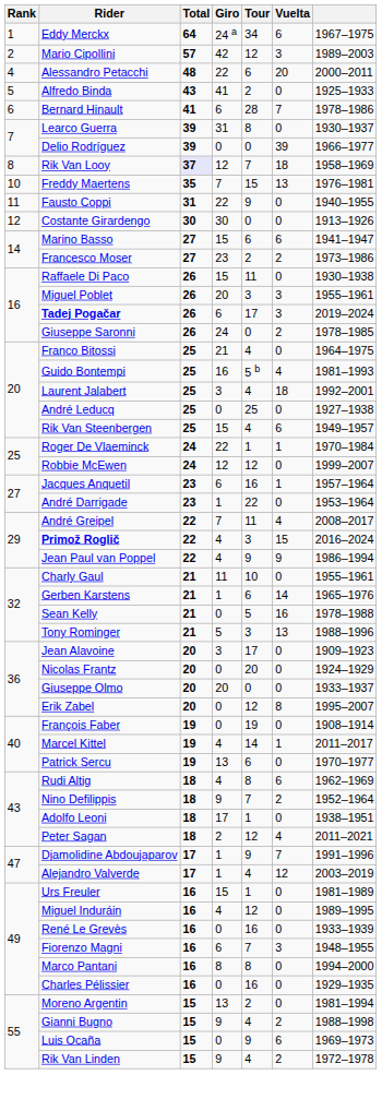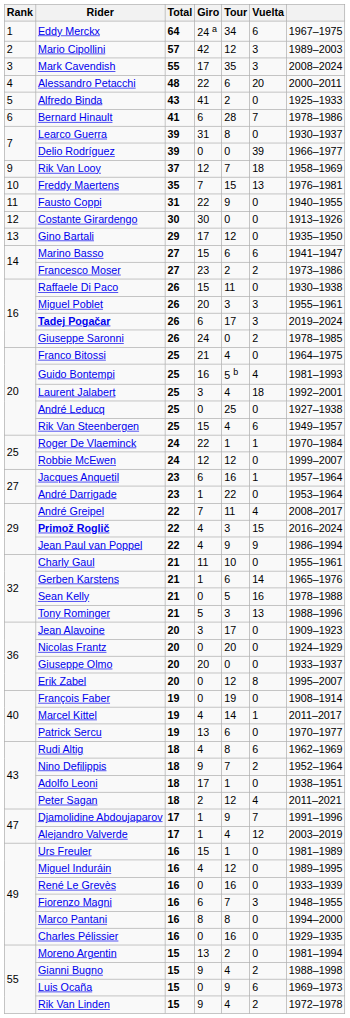 <table class="wikitable sortable">
 <tr>
 <th>Rank</th>
 <th>Rider</th>
 <th>Total</th>
 <th>Giro</th>
 <th>Tour</th>
 <th>Vuelta</th>
 <th></th>
 </tr>
 <tr>
 <td>1</td>
 <td> <a href='#'>Eddy Merckx</a></td>
 <td><strong>64</strong></td>
 <td>24 <sup>a</sup></td>
 <td>34</td>
 <td>6</td>
 <td>1967–1975</td>
 </tr>
 <tr>
 <td>2</td>
 <td> <a href='#'>Mario Cipollini</a></td>
 <td><strong>57</strong></td>
 <td>42</td>
 <td>12</td>
 <td>3</td>
 <td>1989–2003</td>
+</tr>
+<tr>
+<td>3</td>
+<td> <a href='#'>Mark Cavendish</a></td>
+<td><strong>55</strong></td>
+<td>17</td>
+<td>35</td>
+<td>3</td>
+<td>2008–2024</td>
 </tr>
 <tr>
 <td>4</td>
 <td> <a href='#'>Alessandro Petacchi</a></td>
 <td><strong>48</strong></td>
 <td>22</td>
 <td>6</td>
 <td>20</td>
 <td>2000–2011</td>
 </tr>
 <tr>
 <td>5</td>
 <td> <a href='#'>Alfredo Binda</a></td>
 <td><strong>43</strong></td>
 <td>41</td>
 <td>2</td>
 <td>0</td>
 <td>1925–1933</td>
 </tr>
 <tr>
 <td>6</td>
 <td> <a href='#'>Bernard Hinault</a></td>
 <td><strong>41</strong></td>
 <td>6</td>
 <td>28</td>
 <td>7</td>
 <td>1978–1986</td>
 </tr>
 <tr>
 <td rowspan=2>7</td>
 <td> <a href='#'>Learco Guerra</a></td>
 <td><strong>39</strong></td>
 <td>31</td>
 <td>8</td>
 <td>0</td>
 <td>1930–1937</td>
 </tr>
 <tr>
 <td> <a href='#'>Delio Rodríguez</a></td>
 <td><strong>39</strong></td>
 <td>0</td>
 <td>0</td>
 <td>39</td>
 <td>1966–1977</td>
 </tr>
 <tr>
-<td>8</td>
+<td>9</td>
 <td> <a href='#'>Rik Van Looy</a></td>
-<td style="background: lavender;"><strong>37</strong></td>
+<td><strong>37</strong></td>
 <td>12</td>
 <td>7</td>
 <td>18</td>
 <td>1958–1969</td>
 </tr>
 <tr>
 <td>10</td>
 <td> <a href='#'>Freddy Maertens</a></td>
 <td><strong>35</strong></td>
 <td>7</td>
 <td>15</td>
 <td>13</td>
 <td>1976–1981</td>
 </tr>
 <tr>
 <td>11</td>
 <td> <a href='#'>Fausto Coppi</a></td>
 <td><strong>31</strong></td>
 <td>22</td>
 <td>9</td>
 <td>0</td>
 <td>1940–1955</td>
 </tr>
 <tr>
 <td>12</td>
 <td> <a href='#'>Costante Girardengo</a></td>
 <td><strong>30</strong></td>
 <td>30</td>
 <td>0</td>
 <td>0</td>
 <td>1913–1926</td>
+</tr>
+<tr>
+<td>13</td>
+<td> <a href='#'>Gino Bartali</a></td>
+<td><strong>29</strong></td>
+<td>17</td>
+<td>12</td>
+<td>0</td>
+<td>1935–1950</td>
 </tr>
 <tr>
 <td rowspan=2>14</td>
 <td> <a href='#'>Marino Basso</a></td>
 <td><strong>27</strong></td>
 <td>15</td>
 <td>6</td>
 <td>6</td>
 <td>1941–1947</td>
 </tr>
 <tr>
 <td> <a href='#'>Francesco Moser</a></td>
 <td><strong>27</strong></td>
 <td>23</td>
 <td>2</td>
 <td>2</td>
 <td>1973–1986</td>
 </tr>
 <tr>
 <td rowspan="4">16</td>
 <td> <a href='#'>Raffaele Di Paco</a></td>
 <td><strong>26</strong></td>
 <td>15</td>
 <td>11</td>
 <td>0</td>
 <td>1930–1938</td>
 </tr>
 <tr>
 <td> <a href='#'>Miguel Poblet</a></td>
 <td><strong>26</strong></td>
 <td>20</td>
 <td>3</td>
 <td>3</td>
 <td>1955–1961</td>
 </tr>
 <tr>
 <td> <strong><a href='#'>Tadej Pogačar</a></strong></td>
 <td><strong>26</strong></td>
 <td>6</td>
 <td>17</td>
 <td>3</td>
 <td>2019–2024</td>
 </tr>
 <tr>
 <td> <a href='#'>Giuseppe Saronni</a></td>
 <td><strong>26</strong></td>
 <td>24</td>
 <td>0</td>
 <td>2</td>
 <td>1978–1985</td>
 </tr>
 <tr>
 <td rowspan="5">20</td>
 <td> <a href='#'>Franco Bitossi</a></td>
 <td><strong>25</strong></td>
 <td>21</td>
 <td>4</td>
 <td>0</td>
 <td>1964–1975</td>
 </tr>
 <tr>
 <td> <a href='#'>Guido Bontempi</a></td>
 <td><strong>25</strong></td>
 <td>16</td>
 <td>5 <sup>b</sup></td>
 <td>4</td>
 <td>1981–1993</td>
 </tr>
 <tr>
 <td> <a href='#'>Laurent Jalabert</a></td>
 <td><strong>25</strong></td>
 <td>3</td>
 <td>4</td>
 <td>18</td>
 <td>1992–2001</td>
 </tr>
 <tr>
 <td> <a href='#'>André Leducq</a></td>
 <td><strong>25</strong></td>
 <td>0</td>
 <td>25</td>
 <td>0</td>
 <td>1927–1938</td>
 </tr>
 <tr>
 <td> <a href='#'>Rik Van Steenbergen</a></td>
 <td><strong>25</strong></td>
 <td>15</td>
 <td>4</td>
 <td>6</td>
 <td>1949–1957</td>
 </tr>
 <tr>
 <td rowspan=2>25</td>
 <td> <a href='#'>Roger De Vlaeminck</a></td>
 <td><strong>24</strong></td>
 <td>22</td>
 <td>1</td>
 <td>1</td>
 <td>1970–1984</td>
 </tr>
 <tr>
 <td> <a href='#'>Robbie McEwen</a></td>
 <td><strong>24</strong></td>
 <td>12</td>
 <td>12</td>
 <td>0</td>
 <td>1999–2007</td>
 </tr>
 <tr>
 <td rowspan=2>27</td>
 <td> <a href='#'>Jacques Anquetil</a></td>
 <td><strong>23</strong></td>
 <td>6</td>
 <td>16</td>
 <td>1</td>
 <td>1957–1964</td>
 </tr>
 <tr>
 <td> <a href='#'>André Darrigade</a></td>
 <td><strong>23</strong></td>
 <td>1</td>
 <td>22</td>
 <td>0</td>
 <td>1953–1964</td>
 </tr>
 <tr>
 <td rowspan=3>29</td>
 <td> <a href='#'>André Greipel</a></td>
 <td><strong>22</strong></td>
 <td>7</td>
 <td>11</td>
 <td>4</td>
 <td>2008–2017</td>
 </tr>
 <tr>
 <td> <strong><a href='#'>Primož Roglič</a></strong></td>
 <td><strong>22</strong></td>
 <td>4</td>
 <td>3</td>
 <td>15</td>
 <td>2016–2024</td>
 </tr>
 <tr>
 <td> <a href='#'>Jean Paul van Poppel</a></td>
 <td><strong>22</strong></td>
 <td>4</td>
 <td>9</td>
 <td>9</td>
 <td>1986–1994</td>
 </tr>
 <tr>
 <td rowspan=4>32</td>
 <td> <a href='#'>Charly Gaul</a></td>
 <td><strong>21</strong></td>
 <td>11</td>
 <td>10</td>
 <td>0</td>
 <td>1955–1961</td>
 </tr>
 <tr>
 <td> <a href='#'>Gerben Karstens</a></td>
 <td><strong>21</strong></td>
 <td>1</td>
 <td>6</td>
 <td>14</td>
 <td>1965–1976</td>
 </tr>
 <tr>
 <td> <a href='#'>Sean Kelly</a></td>
 <td><strong>21</strong></td>
 <td>0</td>
 <td>5</td>
 <td>16</td>
 <td>1978–1988</td>
 </tr>
 <tr>
 <td> <a href='#'>Tony Rominger</a></td>
 <td><strong>21</strong></td>
 <td>5</td>
 <td>3</td>
 <td>13</td>
 <td>1988–1996</td>
 </tr>
 <tr>
 <td rowspan=4>36</td>
 <td> <a href='#'>Jean Alavoine</a></td>
 <td><strong>20</strong></td>
 <td>3</td>
 <td>17</td>
 <td>0</td>
 <td>1909–1923</td>
 </tr>
 <tr>
 <td> <a href='#'>Nicolas Frantz</a></td>
 <td><strong>20</strong></td>
 <td>0</td>
 <td>20</td>
 <td>0</td>
 <td>1924–1929</td>
 </tr>
 <tr>
 <td> <a href='#'>Giuseppe Olmo</a></td>
 <td><strong>20</strong></td>
 <td>20</td>
 <td>0</td>
 <td>0</td>
 <td>1933–1937</td>
 </tr>
 <tr>
 <td> <a href='#'>Erik Zabel</a></td>
 <td><strong>20</strong></td>
 <td>0</td>
 <td>12</td>
 <td>8</td>
 <td>1995–2007</td>
 </tr>
 <tr>
 <td rowspan="3">40</td>
 <td> <a href='#'>François Faber</a></td>
 <td><strong>19</strong></td>
 <td>0</td>
 <td>19</td>
 <td>0</td>
 <td>1908–1914</td>
 </tr>
 <tr>
 <td> <a href='#'>Marcel Kittel</a></td>
 <td><strong>19</strong></td>
 <td>4</td>
 <td>14</td>
 <td>1</td>
 <td>2011–2017</td>
 </tr>
 <tr>
 <td> <a href='#'>Patrick Sercu</a></td>
 <td><strong>19</strong></td>
 <td>13</td>
 <td>6</td>
 <td>0</td>
 <td>1970–1977</td>
 </tr>
 <tr>
 <td rowspan="4">43</td>
 <td> <a href='#'>Rudi Altig</a></td>
 <td><strong>18</strong></td>
 <td>4</td>
 <td>8</td>
 <td>6</td>
 <td>1962–1969</td>
 </tr>
 <tr>
 <td> <a href='#'>Nino Defilippis</a></td>
 <td><strong>18</strong></td>
 <td>9</td>
 <td>7</td>
 <td>2</td>
 <td>1952–1964</td>
 </tr>
 <tr>
 <td> <a href='#'>Adolfo Leoni</a></td>
 <td><strong>18</strong></td>
 <td>17</td>
 <td>1</td>
 <td>0</td>
 <td>1938–1951</td>
 </tr>
 <tr>
 <td> <a href='#'>Peter Sagan</a></td>
 <td><strong>18</strong></td>
 <td>2</td>
 <td>12</td>
 <td>4</td>
 <td>2011–2021</td>
 </tr>
 <tr>
 <td rowspan="2">47</td>
 <td> <a href='#'>Djamolidine Abdoujaparov</a></td>
 <td><strong>17</strong></td>
 <td>1</td>
 <td>9</td>
 <td>7</td>
 <td>1991–1996</td>
 </tr>
 <tr>
 <td> <a href='#'>Alejandro Valverde</a></td>
 <td><strong>17</strong></td>
 <td>1</td>
 <td>4</td>
 <td>12</td>
 <td>2003–2019</td>
 </tr>
 <tr>
 <td rowspan="6">49</td>
 <td> <a href='#'>Urs Freuler</a></td>
 <td><strong>16</strong></td>
 <td>15</td>
 <td>1</td>
 <td>0</td>
 <td>1981–1989</td>
 </tr>
 <tr>
 <td> <a href='#'>Miguel Induráin</a></td>
 <td><strong>16</strong></td>
 <td>4</td>
 <td>12</td>
 <td>0</td>
 <td>1989–1995</td>
 </tr>
 <tr>
 <td> <a href='#'>René Le Grevès</a></td>
 <td><strong>16</strong></td>
 <td>0</td>
 <td>16</td>
 <td>0</td>
 <td>1933–1939</td>
 </tr>
 <tr>
 <td> <a href='#'>Fiorenzo Magni</a></td>
 <td><strong>16</strong></td>
 <td>6</td>
 <td>7</td>
 <td>3</td>
 <td>1948–1955</td>
 </tr>
 <tr>
 <td> <a href='#'>Marco Pantani</a></td>
 <td><strong>16</strong></td>
 <td>8</td>
 <td>8</td>
 <td>0</td>
 <td>1994–2000</td>
 </tr>
 <tr>
 <td> <a href='#'>Charles Pélissier</a></td>
 <td><strong>16</strong></td>
 <td>0</td>
 <td>16</td>
 <td>0</td>
 <td>1929–1935</td>
 </tr>
 <tr>
 <td rowspan="4">55</td>
 <td> <a href='#'>Moreno Argentin</a></td>
 <td><strong>15</strong></td>
 <td>13</td>
 <td>2</td>
 <td>0</td>
 <td>1981–1994</td>
 </tr>
 <tr>
 <td> <a href='#'>Gianni Bugno</a></td>
 <td><strong>15</strong></td>
 <td>9</td>
 <td>4</td>
 <td>2</td>
 <td>1988–1998</td>
 </tr>
 <tr>
 <td> <a href='#'>Luis Ocaña</a></td>
 <td><strong>15</strong></td>
 <td>0</td>
 <td>9</td>
 <td>6</td>
 <td>1969–1973</td>
 </tr>
 <tr>
 <td> <a href='#'>Rik Van Linden</a></td>
 <td><strong>15</strong></td>
 <td>9</td>
 <td>4</td>
 <td>2</td>
 <td>1972–1978</td>
 </tr>
 </table>
